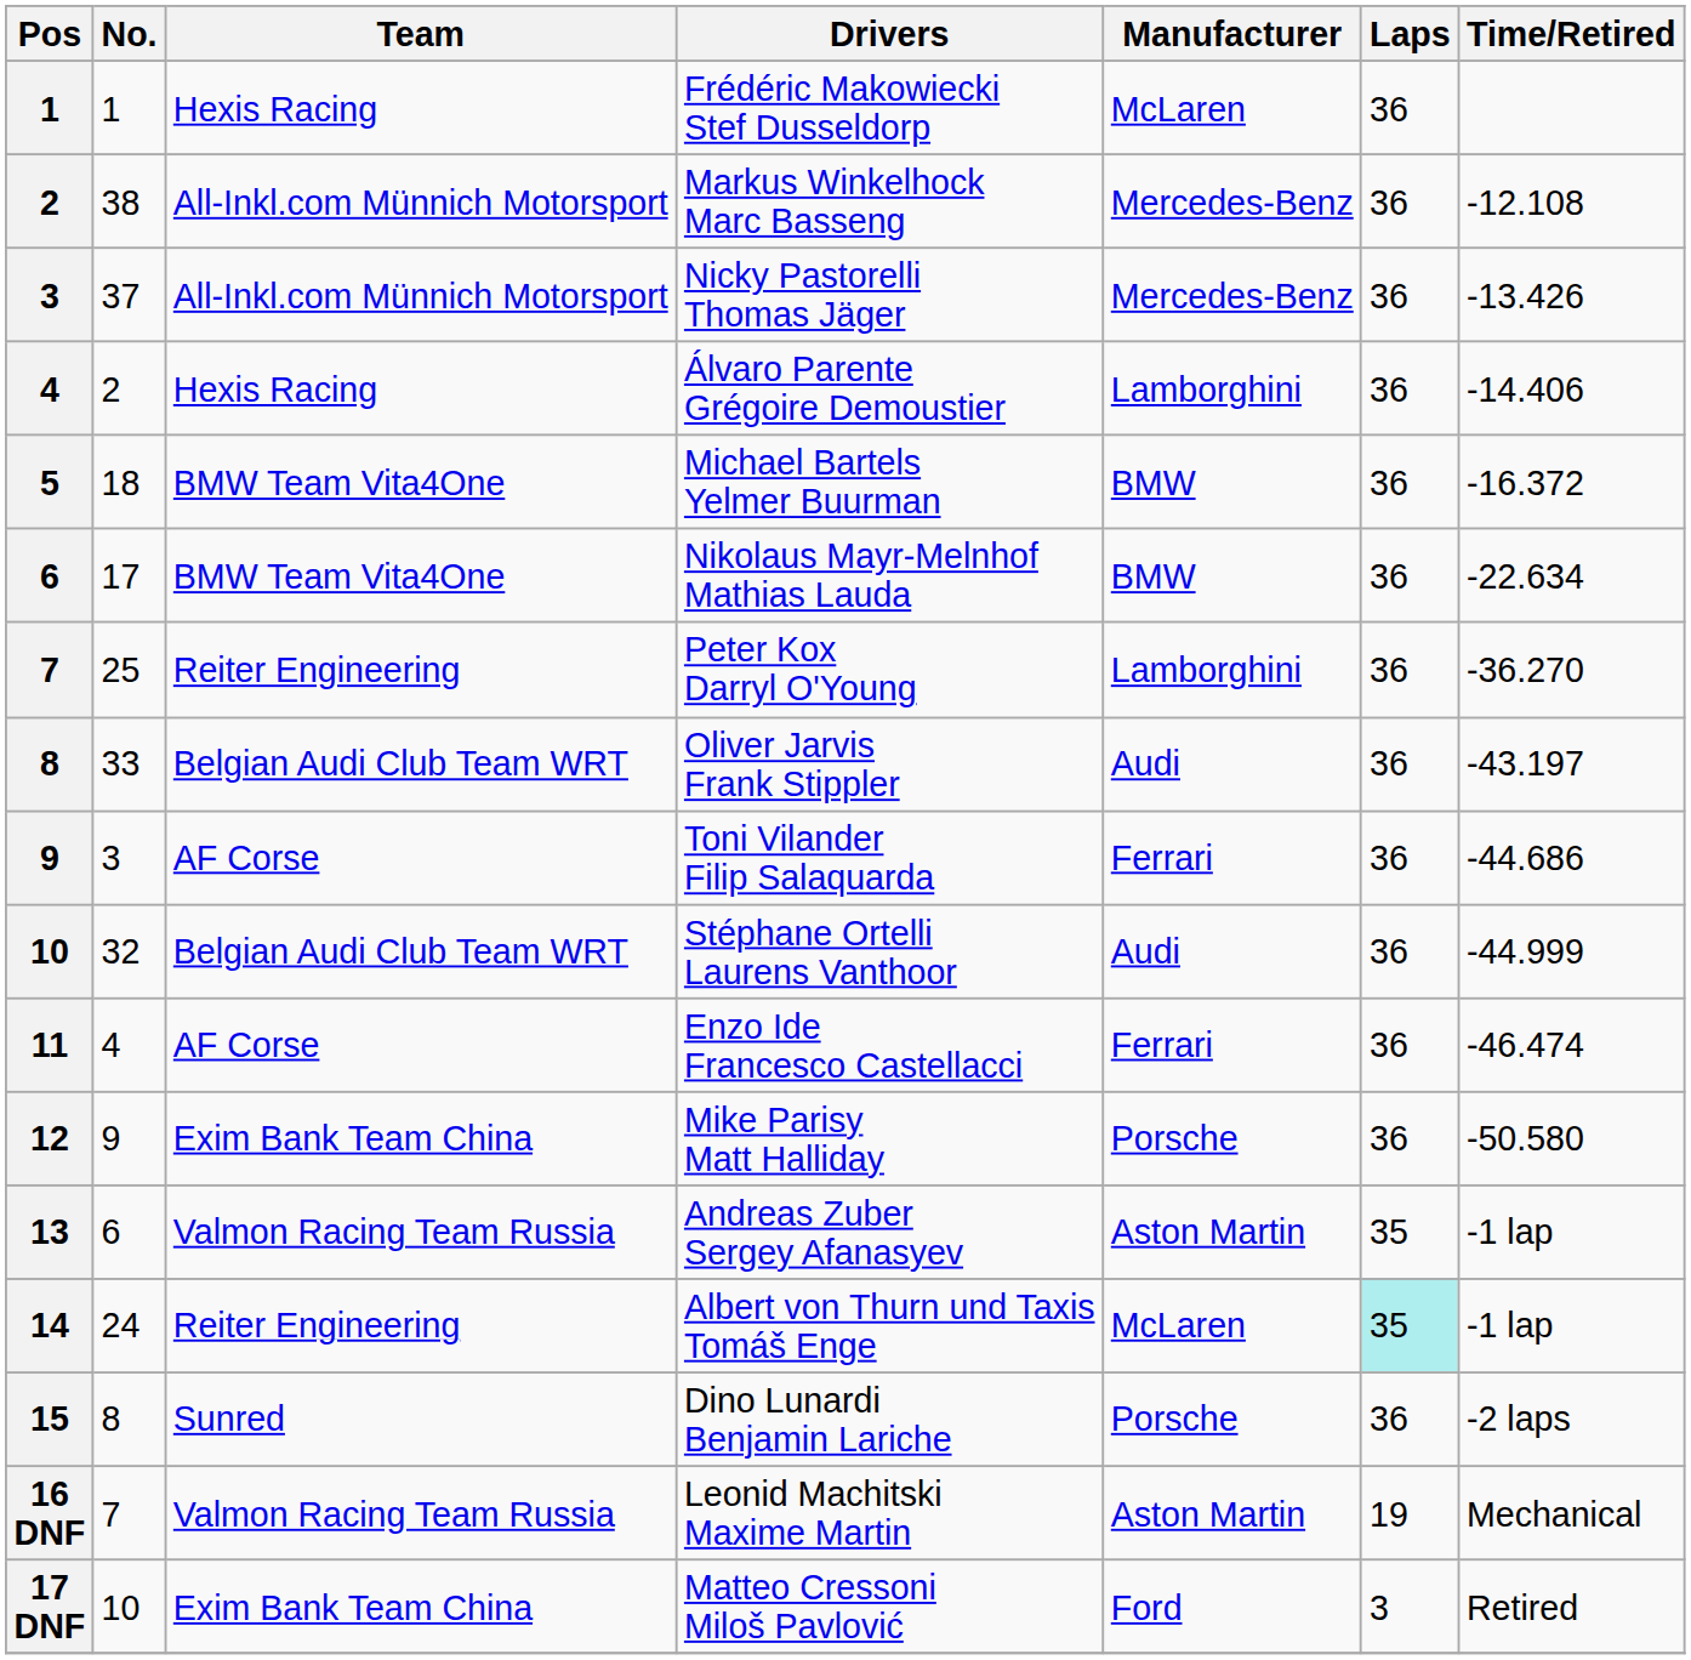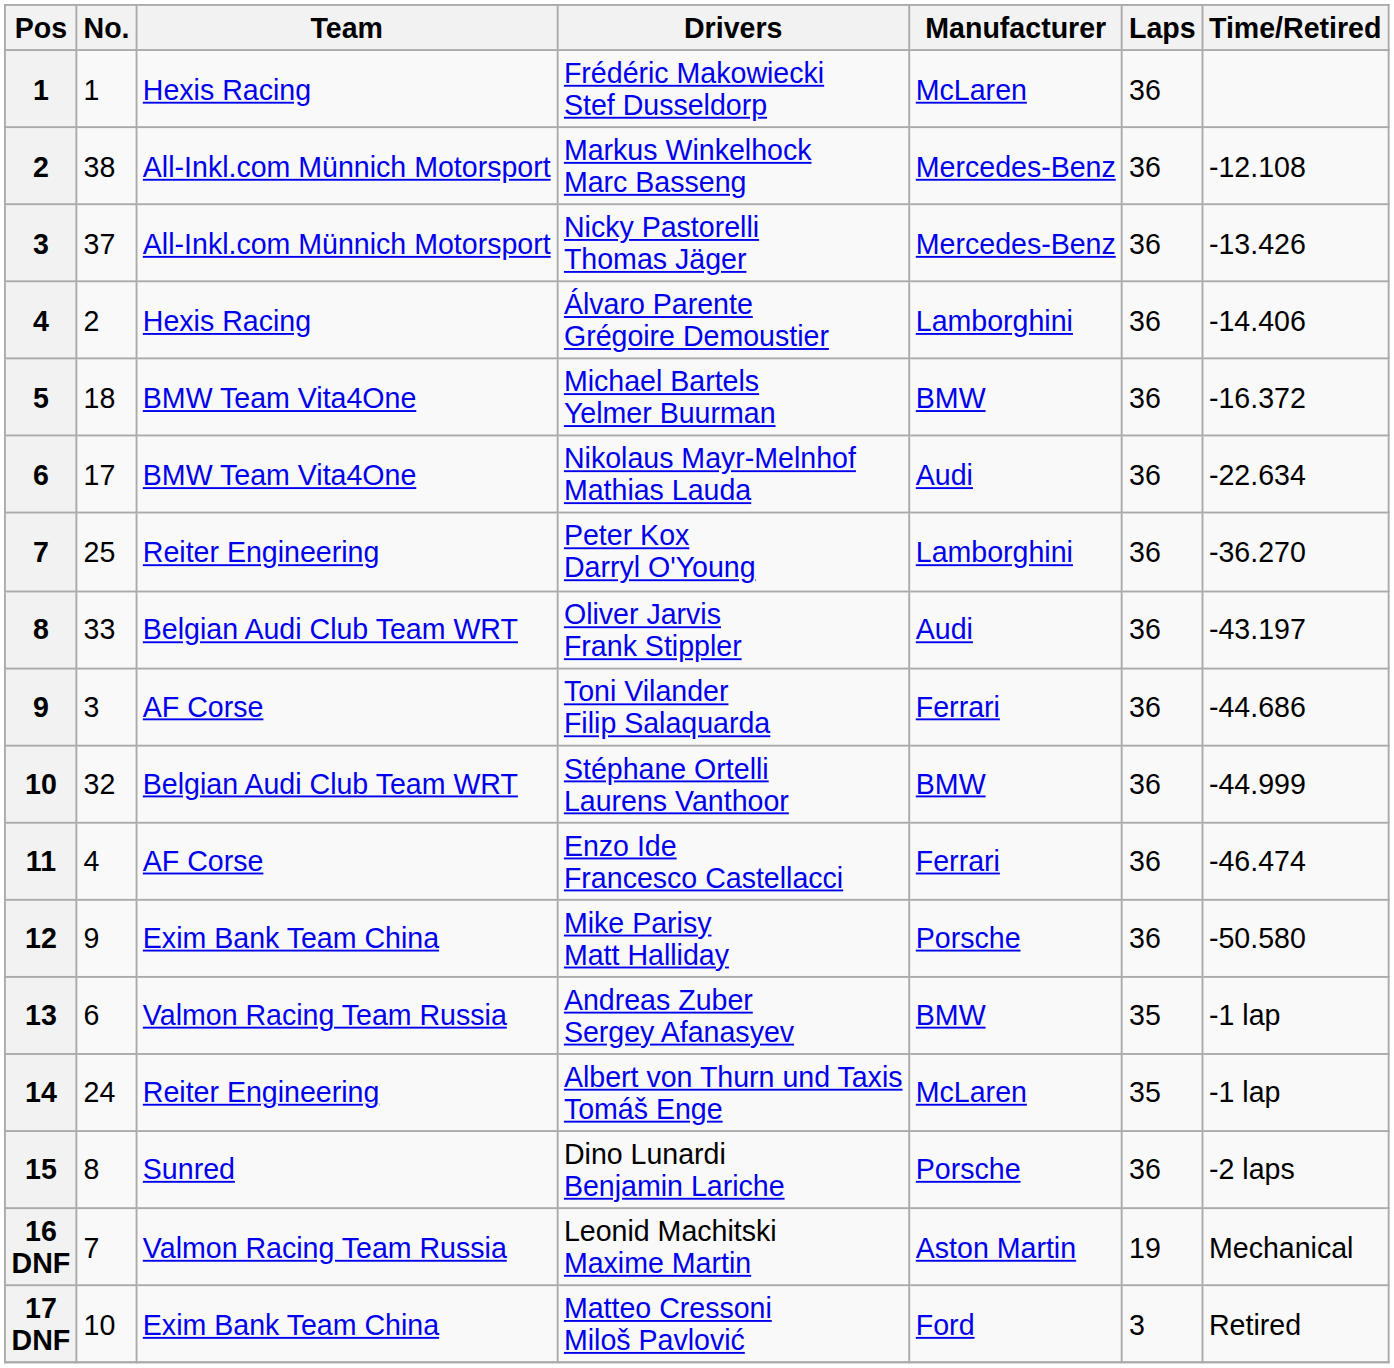 <table class="wikitable" style="font-size: 95%;">
 <tr>
 <th>Pos</th>
 <th>No.</th>
 <th>Team</th>
 <th>Drivers</th>
 <th>Manufacturer</th>
 <th>Laps</th>
 <th>Time/Retired</th>
 </tr>
 <tr>
 <th>1</th>
 <td>1</td>
 <td> <a href='#'>Hexis Racing</a></td>
 <td> <a href='#'>Frédéric Makowiecki</a><br> <a href='#'>Stef Dusseldorp</a></td>
 <td><a href='#'>McLaren</a></td>
 <td>36</td>
 <td></td>
 </tr>
 <tr>
 <th>2</th>
 <td>38</td>
 <td> <a href='#'>All-Inkl.com Münnich Motorsport</a></td>
 <td> <a href='#'>Markus Winkelhock</a><br> <a href='#'>Marc Basseng</a></td>
 <td><a href='#'>Mercedes-Benz</a></td>
 <td>36</td>
 <td>-12.108</td>
 </tr>
 <tr>
 <th>3</th>
 <td>37</td>
 <td> <a href='#'>All-Inkl.com Münnich Motorsport</a></td>
 <td> <a href='#'>Nicky Pastorelli</a><br> <a href='#'>Thomas Jäger</a></td>
 <td><a href='#'>Mercedes-Benz</a></td>
 <td>36</td>
 <td>-13.426</td>
 </tr>
 <tr>
 <th>4</th>
 <td>2</td>
 <td> <a href='#'>Hexis Racing</a></td>
 <td> <a href='#'>Álvaro Parente</a><br> <a href='#'>Grégoire Demoustier</a></td>
 <td><a href='#'>Lamborghini</a></td>
 <td>36</td>
 <td>-14.406</td>
 </tr>
 <tr>
 <th>5</th>
 <td>18</td>
 <td> <a href='#'>BMW Team Vita4One</a></td>
 <td> <a href='#'>Michael Bartels</a><br> <a href='#'>Yelmer Buurman</a></td>
 <td><a href='#'>BMW</a></td>
 <td>36</td>
 <td>-16.372</td>
 </tr>
 <tr>
 <th>6</th>
 <td>17</td>
 <td> <a href='#'>BMW Team Vita4One</a></td>
 <td> <a href='#'>Nikolaus Mayr-Melnhof</a><br> <a href='#'>Mathias Lauda</a></td>
-<td><a href='#'>BMW</a></td>
+<td><a href='#'>Audi</a></td>
 <td>36</td>
 <td>-22.634</td>
 </tr>
 <tr>
 <th>7</th>
 <td>25</td>
 <td> <a href='#'>Reiter Engineering</a></td>
 <td> <a href='#'>Peter Kox</a><br> <a href='#'>Darryl O'Young</a></td>
 <td><a href='#'>Lamborghini</a></td>
 <td>36</td>
 <td>-36.270</td>
 </tr>
 <tr>
 <th>8</th>
 <td>33</td>
 <td> <a href='#'>Belgian Audi Club Team WRT</a></td>
 <td> <a href='#'>Oliver Jarvis</a><br> <a href='#'>Frank Stippler</a></td>
 <td><a href='#'>Audi</a></td>
 <td>36</td>
 <td>-43.197</td>
 </tr>
 <tr>
 <th>9</th>
 <td>3</td>
 <td> <a href='#'>AF Corse</a></td>
 <td> <a href='#'>Toni Vilander</a><br> <a href='#'>Filip Salaquarda</a></td>
 <td><a href='#'>Ferrari</a></td>
 <td>36</td>
 <td>-44.686</td>
 </tr>
 <tr>
 <th>10</th>
 <td>32</td>
 <td> <a href='#'>Belgian Audi Club Team WRT</a></td>
 <td> <a href='#'>Stéphane Ortelli</a><br> <a href='#'>Laurens Vanthoor</a></td>
-<td><a href='#'>Audi</a></td>
+<td><a href='#'>BMW</a></td>
 <td>36</td>
 <td>-44.999</td>
 </tr>
 <tr>
 <th>11</th>
 <td>4</td>
 <td> <a href='#'>AF Corse</a></td>
 <td> <a href='#'>Enzo Ide</a><br> <a href='#'>Francesco Castellacci</a></td>
 <td><a href='#'>Ferrari</a></td>
 <td>36</td>
 <td>-46.474</td>
 </tr>
 <tr>
 <th>12</th>
 <td>9</td>
 <td> <a href='#'>Exim Bank Team China</a></td>
 <td> <a href='#'>Mike Parisy</a><br> <a href='#'>Matt Halliday</a></td>
 <td><a href='#'>Porsche</a></td>
 <td>36</td>
 <td>-50.580</td>
 </tr>
 <tr>
 <th>13</th>
 <td>6</td>
 <td> <a href='#'>Valmon Racing Team Russia</a></td>
 <td> <a href='#'>Andreas Zuber</a><br> <a href='#'>Sergey Afanasyev</a></td>
-<td><a href='#'>Aston Martin</a></td>
+<td><a href='#'>BMW</a></td>
 <td>35</td>
 <td>-1 lap</td>
 </tr>
 <tr>
 <th>14</th>
 <td>24</td>
 <td> <a href='#'>Reiter Engineering</a></td>
 <td> <a href='#'>Albert von Thurn und Taxis</a><br> <a href='#'>Tomáš Enge</a></td>
 <td><a href='#'>McLaren</a></td>
-<td style="background: paleturquoise;">35</td>
+<td>35</td>
 <td>-1 lap</td>
 </tr>
 <tr>
 <th>15</th>
 <td>8</td>
 <td> <a href='#'>Sunred</a></td>
 <td> Dino Lunardi<br> <a href='#'>Benjamin Lariche</a></td>
 <td><a href='#'>Porsche</a></td>
 <td>36</td>
 <td>-2 laps</td>
 </tr>
 <tr>
 <th>16<br>DNF</th>
 <td>7</td>
 <td> <a href='#'>Valmon Racing Team Russia</a></td>
 <td> Leonid Machitski<br> <a href='#'>Maxime Martin</a></td>
 <td><a href='#'>Aston Martin</a></td>
 <td>19</td>
 <td>Mechanical</td>
 </tr>
 <tr>
 <th>17<br>DNF</th>
 <td>10</td>
 <td> <a href='#'>Exim Bank Team China</a></td>
 <td> <a href='#'>Matteo Cressoni</a><br> <a href='#'>Miloš Pavlović</a></td>
 <td><a href='#'>Ford</a></td>
 <td>3</td>
 <td>Retired</td>
 </tr>
 <tr>
 </tr>
 </table>
